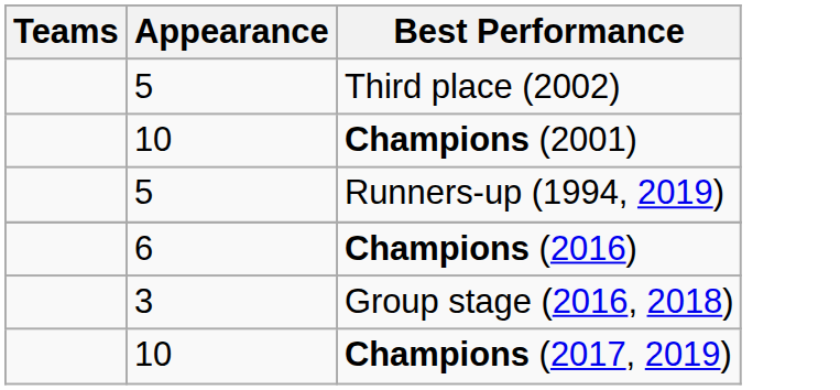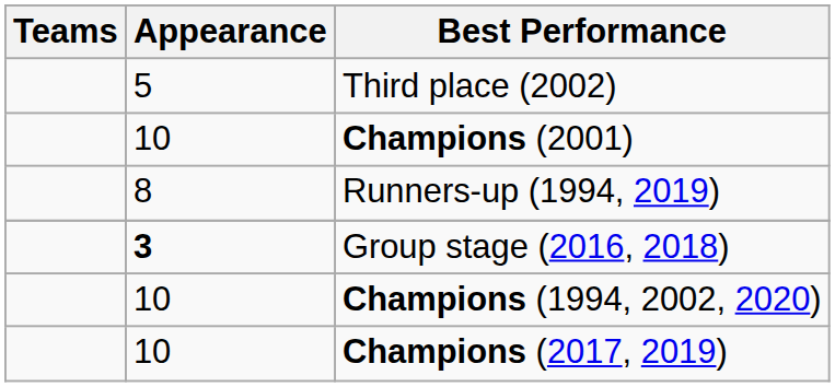 <table class="wikitable sortable">
 <tr>
 <th>Teams</th>
 <th>Appearance</th>
 <th>Best Performance</th>
 </tr>
 <tr>
 <td></td>
 <td>5</td>
 <td>Third place (2002)</td>
 </tr>
 <tr>
 <td></td>
 <td>10</td>
 <td><strong>Champions</strong> (2001)</td>
 </tr>
 <tr>
 <td></td>
-<td>5</td>
+<td>8</td>
 <td>Runners-up (1994, <a href='#'>2019</a>)</td>
 </tr>
 <tr>
 </tr>
 <tr>
 <td></td>
-<td>6</td>
-<td><strong>Champions</strong> (<a href='#'>2016</a>)</td>
+<td><strong>3</strong></td>
+<td>Group stage (<a href='#'>2016</a>, <a href='#'>2018</a>)</td>
 </tr>
 <tr>
 <td></td>
-<td>3</td>
-<td>Group stage (<a href='#'>2016</a>, <a href='#'>2018</a>)</td>
+<td>10</td>
+<td><strong>Champions</strong> (1994, 2002, <a href='#'>2020</a>)</td>
 </tr>
 <tr>
 <td></td>
 <td>10</td>
 <td><strong>Champions</strong> (<a href='#'>2017</a>, <a href='#'>2019</a>)</td>
 </tr>
 </table>
